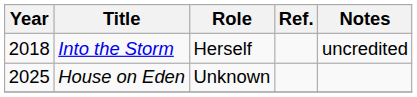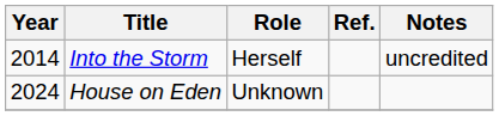 <table class="wikitable sortable">
 <tr>
 <th width=30px>Year</th>
 <th>Title</th>
 <th>Role</th>
 <th>Ref.</th>
 <th>Notes</th>
 </tr>
 <tr>
-<td>2018</td>
+<td>2014</td>
 <td><em><a href='#'>Into the Storm</a></em></td>
 <td>Herself</td>
 <td></td>
 <td>uncredited</td>
 </tr>
 <tr>
-<td>2025</td>
+<td>2024</td>
 <td><em>House on Eden</em></td>
 <td>Unknown</td>
 <td></td>
 <td></td>
 </tr>
 <tr>
 </tr>
 </table>
